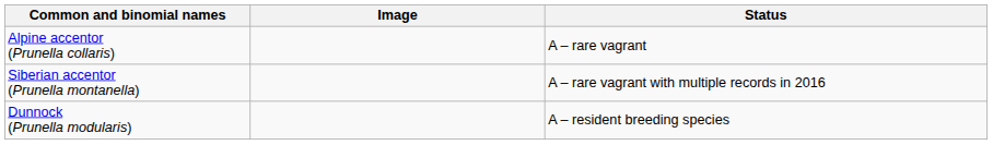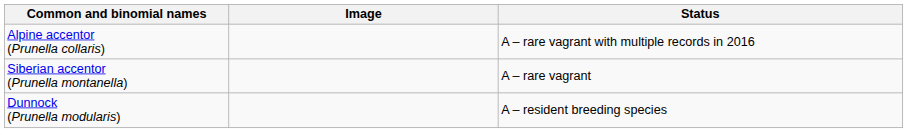 <table width=90% class="wikitable">
 <tr>
 <th width=25%>Common and binomial names</th>
 <th width=30%>Image</th>
 <th width=45%>Status</th>
 </tr>
 <tr>
 <td><a href='#'>Alpine accentor</a><br>(<em>Prunella collaris</em>)</td>
 <td></td>
-<td>A – rare vagrant</td>
+<td>A – rare vagrant with multiple records in 2016</td>
 </tr>
 <tr>
 <td><a href='#'>Siberian accentor</a><br>(<em>Prunella montanella</em>)</td>
 <td></td>
-<td>A – rare vagrant with multiple records in 2016</td>
+<td>A – rare vagrant</td>
 </tr>
 <tr>
 <td><a href='#'>Dunnock</a><br>(<em>Prunella modularis</em>)</td>
 <td></td>
 <td>A – resident breeding species</td>
 </tr>
 </table>
